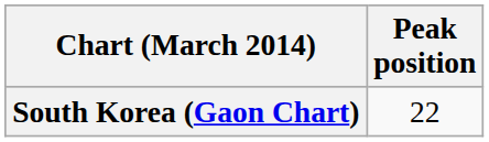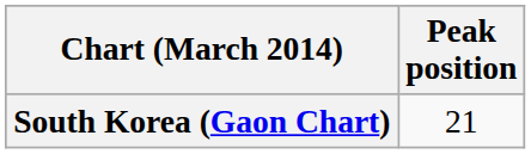 <table class="wikitable plainrowheaders" style="text-align:center">
 <tr>
 <th>Chart (March 2014)</th>
 <th>Peak<br>position</th>
 </tr>
 <tr>
 <th scope="row">South Korea (<a href='#'>Gaon Chart</a>)</th>
-<td>22</td>
+<td>21</td>
 </tr>
 </table>
